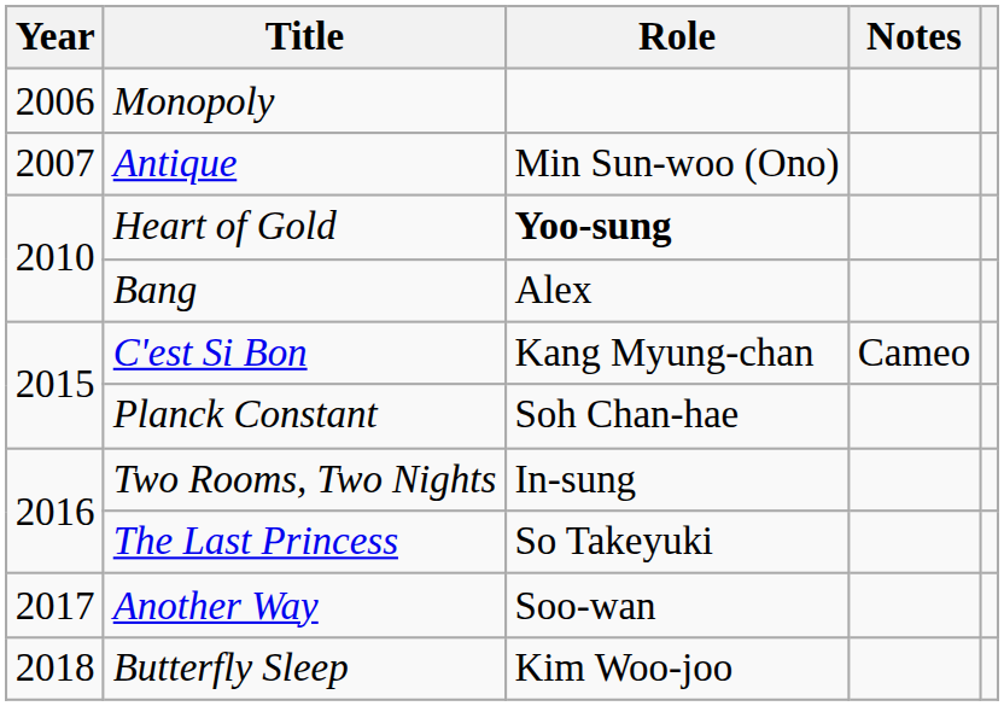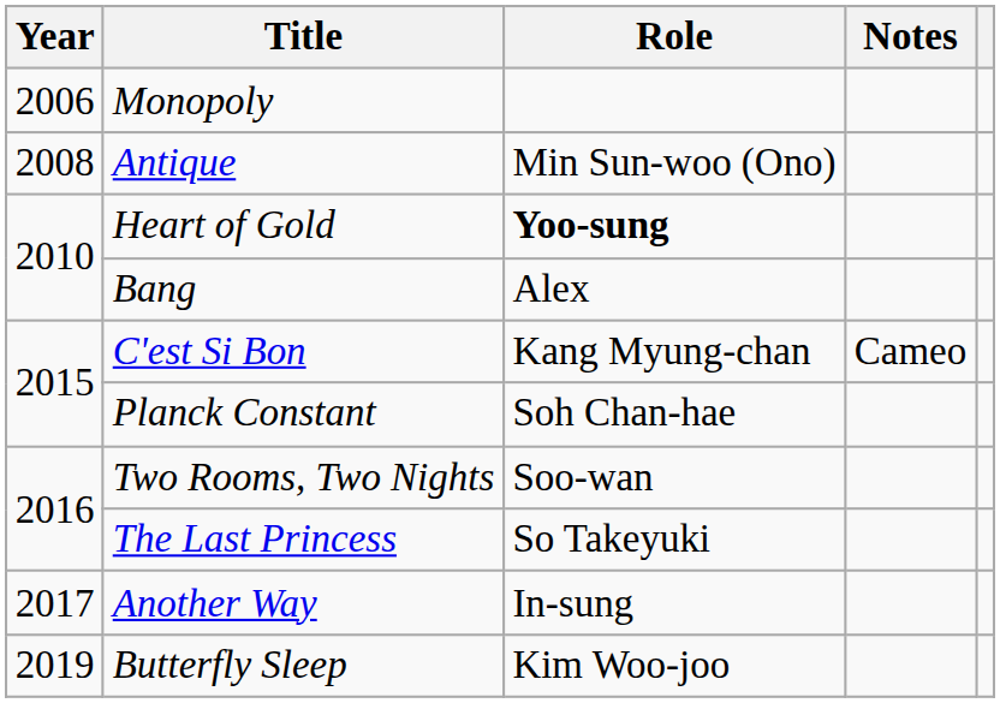 <table class="wikitable sortable">
 <tr>
 <th>Year</th>
 <th>Title</th>
 <th>Role</th>
 <th>Notes</th>
 <th></th>
 </tr>
 <tr>
 <td>2006</td>
 <td><em>Monopoly</em></td>
 <td></td>
 <td></td>
 <td></td>
 </tr>
 <tr>
-<td>2007</td>
+<td>2008</td>
 <td><em><a href='#'>Antique</a></em></td>
 <td>Min Sun-woo (Ono)</td>
 <td></td>
 <td></td>
 </tr>
 <tr>
 <td rowspan=2>2010</td>
 <td><em>Heart of Gold</em></td>
 <td><strong>Yoo-sung</strong></td>
 <td></td>
 <td></td>
 </tr>
 <tr>
 <td><em>Bang</em></td>
 <td>Alex</td>
 <td></td>
 <td></td>
 </tr>
 <tr>
 <td rowspan=2>2015</td>
 <td><em><a href='#'>C'est Si Bon</a></em></td>
 <td>Kang Myung-chan</td>
 <td>Cameo</td>
 <td></td>
 </tr>
 <tr>
 <td><em>Planck Constant</em></td>
 <td>Soh Chan-hae</td>
 <td></td>
 <td></td>
 </tr>
 <tr>
 <td rowspan=2>2016</td>
 <td><em>Two Rooms, Two Nights</em></td>
-<td>In-sung</td>
+<td>Soo-wan</td>
 <td></td>
 <td></td>
 </tr>
 <tr>
 <td><em><a href='#'>The Last Princess</a></em></td>
 <td>So Takeyuki</td>
 <td></td>
 <td></td>
 </tr>
 <tr>
 <td>2017</td>
 <td><em><a href='#'>Another Way</a></em></td>
-<td>Soo-wan</td>
+<td>In-sung</td>
 <td></td>
 <td></td>
 </tr>
 <tr>
-<td>2018</td>
+<td>2019</td>
 <td><em>Butterfly Sleep</em></td>
 <td>Kim Woo-joo</td>
 <td></td>
 <td></td>
 </tr>
 </table>
